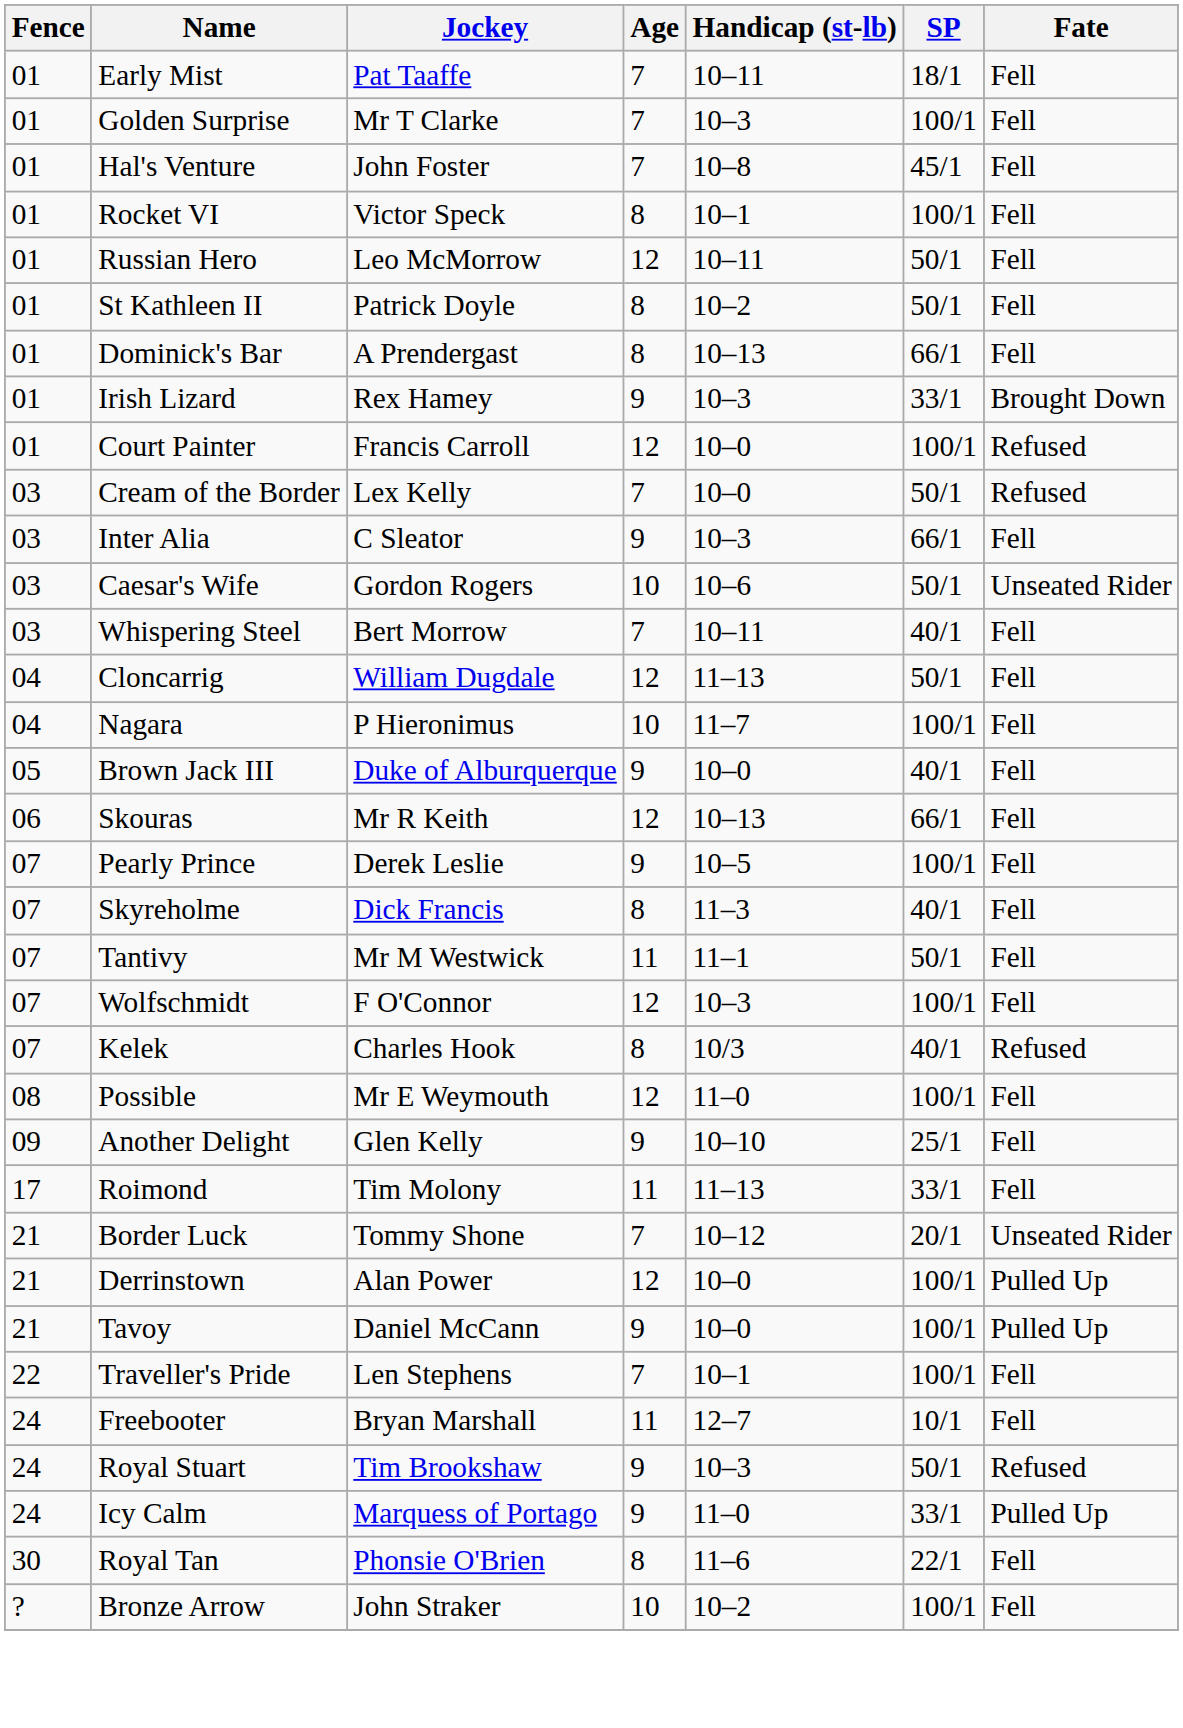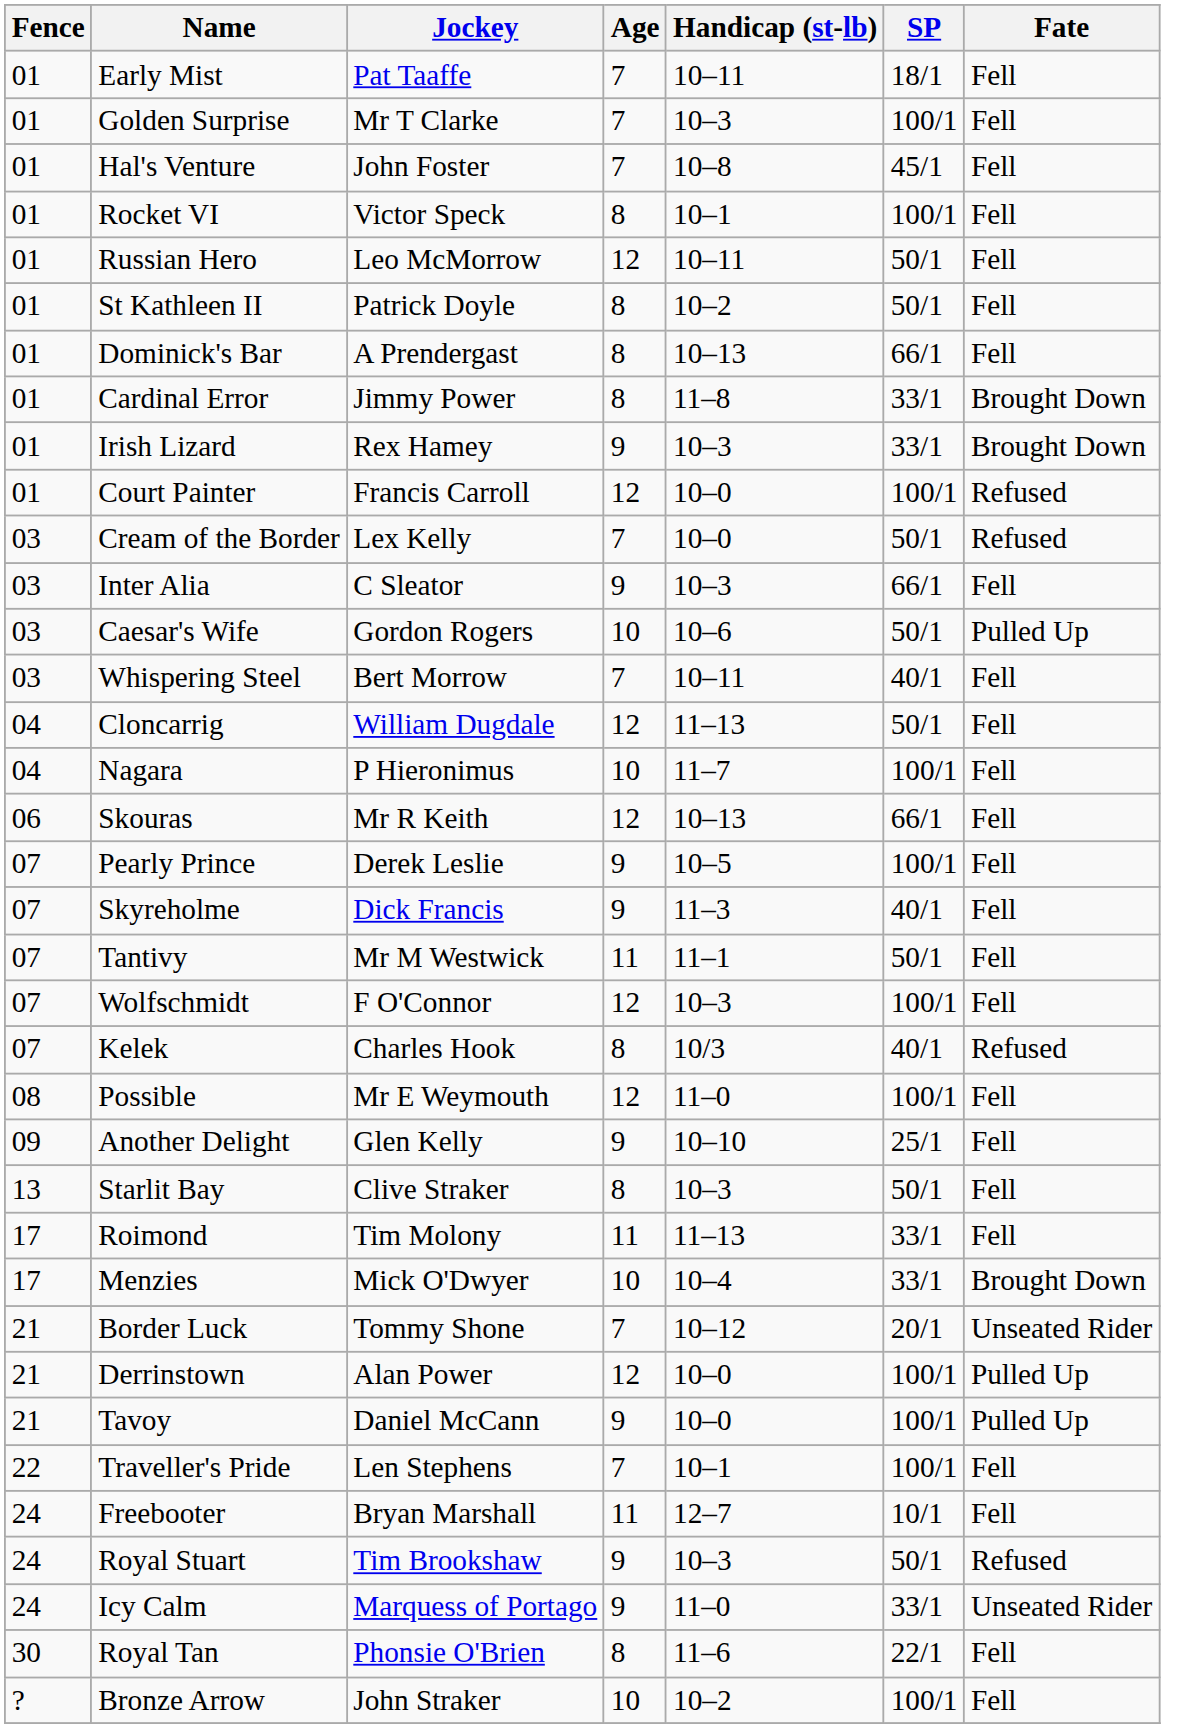 <table class="wikitable sortable">
 <tr>
 <th>Fence</th>
 <th>Name</th>
 <th><a href='#'>Jockey</a></th>
 <th>Age</th>
 <th>Handicap (<a href='#'>st</a>-<a href='#'>lb</a>)</th>
 <th><a href='#'>SP</a></th>
 <th>Fate</th>
 </tr>
 <tr>
 <td>01</td>
 <td>Early Mist</td>
 <td><a href='#'>Pat Taaffe</a></td>
 <td>7</td>
 <td>10–11</td>
 <td>18/1</td>
 <td>Fell</td>
 </tr>
 <tr>
 <td>01</td>
 <td>Golden Surprise</td>
 <td>Mr T Clarke</td>
 <td>7</td>
 <td>10–3</td>
 <td>100/1</td>
 <td>Fell</td>
 </tr>
 <tr>
 <td>01</td>
 <td>Hal's Venture</td>
 <td>John Foster</td>
 <td>7</td>
 <td>10–8</td>
 <td>45/1</td>
 <td>Fell</td>
 </tr>
 <tr>
 <td>01</td>
 <td>Rocket VI</td>
 <td>Victor Speck</td>
 <td>8</td>
 <td>10–1</td>
 <td>100/1</td>
 <td>Fell</td>
 </tr>
 <tr>
 <td>01</td>
 <td>Russian Hero</td>
 <td>Leo McMorrow</td>
 <td>12</td>
 <td>10–11</td>
 <td>50/1</td>
 <td>Fell</td>
 </tr>
 <tr>
 <td>01</td>
 <td>St Kathleen II</td>
 <td>Patrick Doyle</td>
 <td>8</td>
 <td>10–2</td>
 <td>50/1</td>
 <td>Fell</td>
 </tr>
 <tr>
 <td>01</td>
 <td>Dominick's Bar</td>
 <td>A Prendergast</td>
 <td>8</td>
 <td>10–13</td>
 <td>66/1</td>
 <td>Fell</td>
 </tr>
 <tr>
 <td>01</td>
+<td>Cardinal Error</td>
+<td>Jimmy Power</td>
+<td>8</td>
+<td>11–8</td>
+<td>33/1</td>
+<td>Brought Down</td>
+</tr>
+<tr>
+<td>01</td>
 <td>Irish Lizard</td>
 <td>Rex Hamey</td>
 <td>9</td>
 <td>10–3</td>
 <td>33/1</td>
 <td>Brought Down</td>
 </tr>
 <tr>
 <td>01</td>
 <td>Court Painter</td>
 <td>Francis Carroll</td>
 <td>12</td>
 <td>10–0</td>
 <td>100/1</td>
 <td>Refused</td>
 </tr>
 <tr>
 <td>03</td>
 <td>Cream of the Border</td>
 <td>Lex Kelly</td>
 <td>7</td>
 <td>10–0</td>
 <td>50/1</td>
 <td>Refused</td>
 </tr>
 <tr>
 <td>03</td>
 <td>Inter Alia</td>
 <td>C Sleator</td>
 <td>9</td>
 <td>10–3</td>
 <td>66/1</td>
 <td>Fell</td>
 </tr>
 <tr>
 <td>03</td>
 <td>Caesar's Wife</td>
 <td>Gordon Rogers</td>
 <td>10</td>
 <td>10–6</td>
 <td>50/1</td>
-<td>Unseated Rider</td>
+<td>Pulled Up</td>
 </tr>
 <tr>
 <td>03</td>
 <td>Whispering Steel</td>
 <td>Bert Morrow</td>
 <td>7</td>
 <td>10–11</td>
 <td>40/1</td>
 <td>Fell</td>
 </tr>
 <tr>
 <td>04</td>
 <td>Cloncarrig</td>
 <td><a href='#'>William Dugdale</a></td>
 <td>12</td>
 <td>11–13</td>
 <td>50/1</td>
 <td>Fell</td>
 </tr>
 <tr>
 <td>04</td>
 <td>Nagara</td>
 <td>P Hieronimus</td>
 <td>10</td>
 <td>11–7</td>
 <td>100/1</td>
 <td>Fell</td>
 </tr>
 <tr>
-<td>05</td>
-<td>Brown Jack III</td>
-<td><a href='#'>Duke of Alburquerque</a></td>
-<td>9</td>
-<td>10–0</td>
-<td>40/1</td>
-<td>Fell</td>
-</tr>
-<tr>
 <td>06</td>
 <td>Skouras</td>
 <td>Mr R Keith</td>
 <td>12</td>
 <td>10–13</td>
 <td>66/1</td>
 <td>Fell</td>
 </tr>
 <tr>
 <td>07</td>
 <td>Pearly Prince</td>
 <td>Derek Leslie</td>
 <td>9</td>
 <td>10–5</td>
 <td>100/1</td>
 <td>Fell</td>
 </tr>
 <tr>
 <td>07</td>
 <td>Skyreholme</td>
 <td><a href='#'>Dick Francis</a></td>
-<td>8</td>
+<td>9</td>
 <td>11–3</td>
 <td>40/1</td>
 <td>Fell</td>
 </tr>
 <tr>
 <td>07</td>
 <td>Tantivy</td>
 <td>Mr M Westwick</td>
 <td>11</td>
 <td>11–1</td>
 <td>50/1</td>
 <td>Fell</td>
 </tr>
 <tr>
 <td>07</td>
 <td>Wolfschmidt</td>
 <td>F O'Connor</td>
 <td>12</td>
 <td>10–3</td>
 <td>100/1</td>
 <td>Fell</td>
 </tr>
 <tr>
 <td>07</td>
 <td>Kelek</td>
 <td>Charles Hook</td>
 <td>8</td>
 <td>10/3</td>
 <td>40/1</td>
 <td>Refused</td>
 </tr>
 <tr>
 <td>08</td>
 <td>Possible</td>
 <td>Mr E Weymouth</td>
 <td>12</td>
 <td>11–0</td>
 <td>100/1</td>
 <td>Fell</td>
 </tr>
 <tr>
 <td>09</td>
 <td>Another Delight</td>
 <td>Glen Kelly</td>
 <td>9</td>
 <td>10–10</td>
 <td>25/1</td>
 <td>Fell</td>
 </tr>
 <tr>
+<td>13</td>
+<td>Starlit Bay</td>
+<td>Clive Straker</td>
+<td>8</td>
+<td>10–3</td>
+<td>50/1</td>
+<td>Fell</td>
+</tr>
+<tr>
 <td>17</td>
 <td>Roimond</td>
 <td>Tim Molony</td>
 <td>11</td>
 <td>11–13</td>
 <td>33/1</td>
 <td>Fell</td>
+</tr>
+<tr>
+<td>17</td>
+<td>Menzies</td>
+<td>Mick O'Dwyer</td>
+<td>10</td>
+<td>10–4</td>
+<td>33/1</td>
+<td>Brought Down</td>
 </tr>
 <tr>
 <td>21</td>
 <td>Border Luck</td>
 <td>Tommy Shone</td>
 <td>7</td>
 <td>10–12</td>
 <td>20/1</td>
 <td>Unseated Rider</td>
 </tr>
 <tr>
 <td>21</td>
 <td>Derrinstown</td>
 <td>Alan Power</td>
 <td>12</td>
 <td>10–0</td>
 <td>100/1</td>
 <td>Pulled Up</td>
 </tr>
 <tr>
 <td>21</td>
 <td>Tavoy</td>
 <td>Daniel McCann</td>
 <td>9</td>
 <td>10–0</td>
 <td>100/1</td>
 <td>Pulled Up</td>
 </tr>
 <tr>
 <td>22</td>
 <td>Traveller's Pride</td>
 <td>Len Stephens</td>
 <td>7</td>
 <td>10–1</td>
 <td>100/1</td>
 <td>Fell</td>
 </tr>
 <tr>
 <td>24</td>
 <td>Freebooter</td>
 <td>Bryan Marshall</td>
 <td>11</td>
 <td>12–7</td>
 <td>10/1</td>
 <td>Fell</td>
 </tr>
 <tr>
 <td>24</td>
 <td>Royal Stuart</td>
 <td><a href='#'>Tim Brookshaw</a></td>
 <td>9</td>
 <td>10–3</td>
 <td>50/1</td>
 <td>Refused</td>
 </tr>
 <tr>
 <td>24</td>
 <td>Icy Calm</td>
 <td><a href='#'>Marquess of Portago</a></td>
 <td>9</td>
 <td>11–0</td>
 <td>33/1</td>
-<td>Pulled Up</td>
+<td>Unseated Rider</td>
 </tr>
 <tr>
 <td>30</td>
 <td>Royal Tan</td>
 <td><a href='#'>Phonsie O'Brien</a></td>
 <td>8</td>
 <td>11–6</td>
 <td>22/1</td>
 <td>Fell</td>
 </tr>
 <tr>
 <td>?</td>
 <td>Bronze Arrow</td>
 <td>John Straker</td>
 <td>10</td>
 <td>10–2</td>
 <td>100/1</td>
 <td>Fell</td>
 </tr>
 <tr>
 </tr>
 </table>
